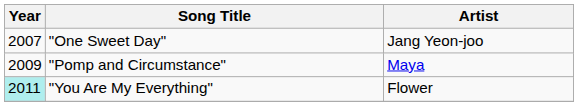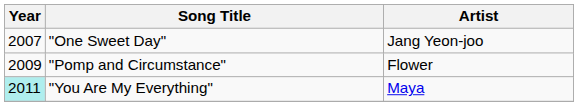 <table class="wikitable" style="width:600px">
 <tr>
 <th width=10>Year</th>
 <th>Song Title</th>
 <th>Artist</th>
 </tr>
 <tr>
 <td>2007</td>
 <td>"One Sweet Day"</td>
 <td>Jang Yeon-joo</td>
 </tr>
 <tr>
 <td>2009</td>
 <td>"Pomp and Circumstance" </td>
-<td><a href='#'>Maya</a></td>
+<td>Flower</td>
 </tr>
 <tr>
 <td style="background: paleturquoise;">2011</td>
 <td>"You Are My Everything"</td>
-<td>Flower</td>
+<td><a href='#'>Maya</a></td>
 </tr>
 <tr>
 </tr>
 </table>
